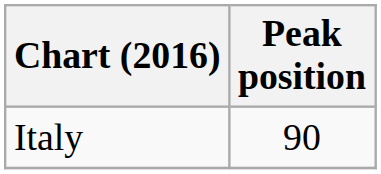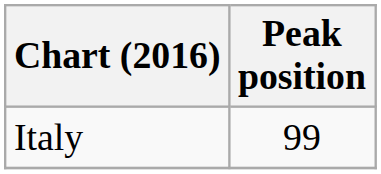 <table class="wikitable">
 <tr>
 <th align="left">Chart (2016)</th>
 <th align="left">Peak<br>position</th>
 </tr>
 <tr>
 <td align="left">Italy</td>
-<td align="center">90</td>
+<td align="center">99</td>
 </tr>
 <tr>
 </tr>
 </table>
